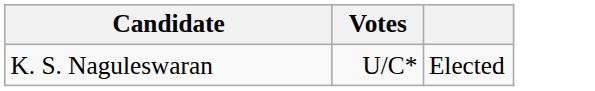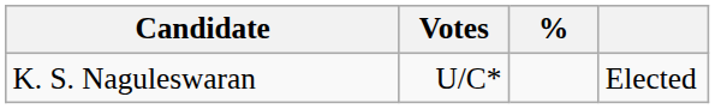 <table class="wikitable" border="1" style="text-align:right;">
 <tr>
 <th align=left width="200">Candidate</th>
 <th align=left width="50">Votes</th>
+<th align=left width="40">%</th>
 <th align=left width="50"></th>
 </tr>
 <tr>
 <td align=left>K. S. Naguleswaran</td>
 <td>U/C*</td>
+<td></td>
 <td align=left>Elected</td>
 </tr>
 </table>
